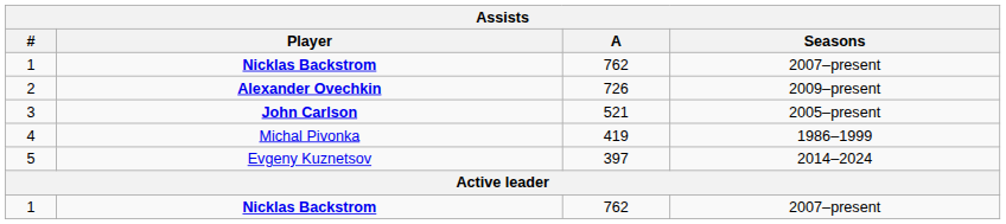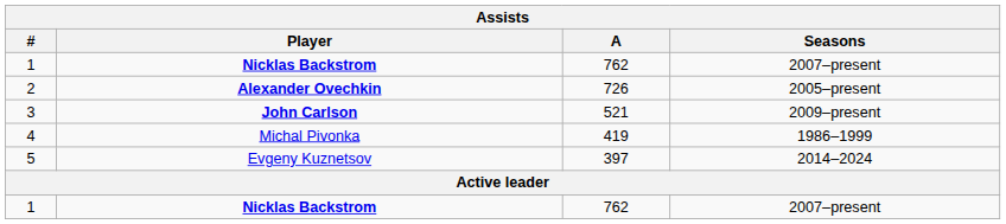 <table class="wikitable" style="text-align: center; font-size: 95%" width="80%">
 <tr>
 <th colspan="4">Assists</th>
 </tr>
 <tr>
 <th>#</th>
 <th>Player</th>
 <th>A</th>
 <th>Seasons</th>
 </tr>
 <tr>
 <td>1</td>
 <td><strong><a href='#'>Nicklas Backstrom</a></strong></td>
 <td>762</td>
 <td>2007–present</td>
 </tr>
 <tr>
 <td>2</td>
 <td><strong><a href='#'>Alexander Ovechkin</a></strong></td>
 <td>726</td>
-<td>2009–present</td>
+<td>2005–present</td>
 </tr>
 <tr>
 <td>3</td>
 <td><strong><a href='#'>John Carlson</a></strong></td>
 <td>521</td>
-<td>2005–present</td>
+<td>2009–present</td>
 </tr>
 <tr>
 <td>4</td>
 <td><a href='#'>Michal Pivonka</a></td>
 <td>419</td>
 <td>1986–1999</td>
 </tr>
 <tr>
 <td>5</td>
 <td><a href='#'>Evgeny Kuznetsov</a></td>
 <td>397</td>
 <td>2014–2024</td>
 </tr>
 <tr>
 <th colspan="4">Active leader</th>
 </tr>
 <tr>
 <td>1</td>
 <td><strong><a href='#'>Nicklas Backstrom</a></strong></td>
 <td>762</td>
 <td>2007–present</td>
 </tr>
 </table>
